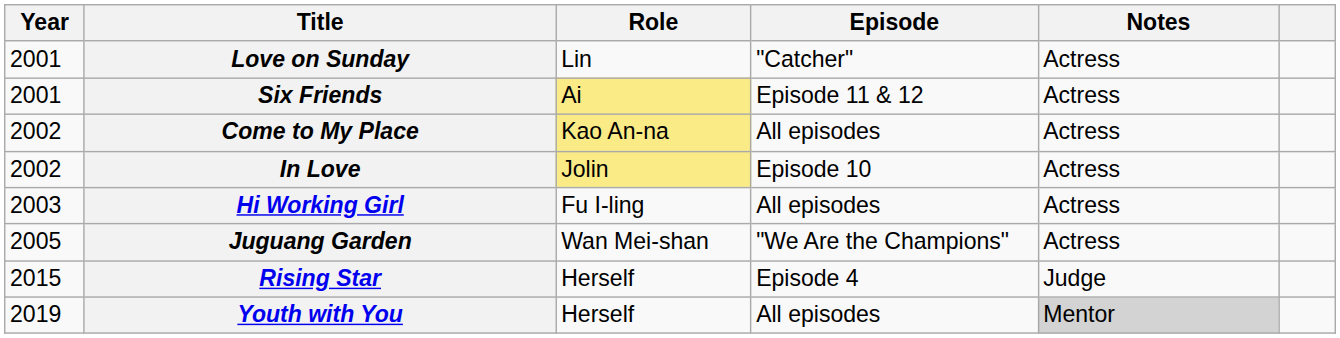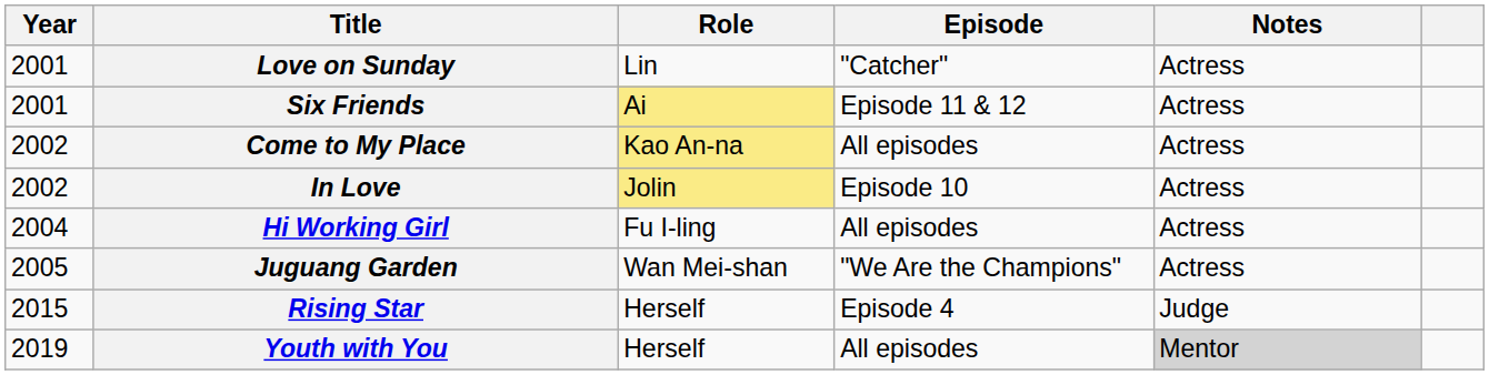 <table class="wikitable sortable plainrowheaders">
 <tr>
 <th scope="col" style="width:3em">Year</th>
 <th scope="col" style="width:20em">Title</th>
 <th scope="col" style="width:8em">Role</th>
 <th scope="col" style="width:12em">Episode</th>
 <th scope="col" style="width:10em">Notes</th>
 <th scope="col" style="width:2em" class="unsortable"></th>
 </tr>
 <tr>
 <td>2001</td>
 <th scope="row"><em>Love on Sunday</em></th>
 <td>Lin</td>
 <td>"Catcher"</td>
 <td>Actress</td>
 <td style="text-align: center;"></td>
 </tr>
 <tr>
 <td>2001</td>
 <th scope="row"><em>Six Friends</em></th>
 <td style="background:#FAEB86;">Ai </td>
 <td>Episode 11 & 12</td>
 <td>Actress</td>
 <td style="text-align: center;"></td>
 </tr>
 <tr>
 <td>2002</td>
 <th scope="row"><em>Come to My Place</em></th>
 <td style="background:#FAEB86;">Kao An-na </td>
 <td>All episodes</td>
 <td>Actress</td>
 <td style="text-align: center;"></td>
 </tr>
 <tr>
 <td>2002</td>
 <th scope="row"><em>In Love</em></th>
 <td style="background:#FAEB86;">Jolin </td>
 <td>Episode 10</td>
 <td>Actress</td>
 <td style="text-align: center;"></td>
 </tr>
 <tr>
-<td>2003</td>
+<td>2004</td>
 <th scope="row"><em><a href='#'>Hi Working Girl</a></em></th>
 <td>Fu I-ling</td>
 <td>All episodes</td>
 <td>Actress</td>
 <td style="text-align: center;"></td>
 </tr>
 <tr>
 <td>2005</td>
 <th scope="row"><em>Juguang Garden</em></th>
 <td>Wan Mei-shan</td>
 <td>"We Are the Champions"</td>
 <td>Actress</td>
 <td style="text-align: center;"></td>
 </tr>
 <tr>
 <td>2015</td>
 <th scope="row"><em><a href='#'>Rising Star</a></em></th>
 <td>Herself</td>
 <td>Episode 4</td>
 <td>Judge</td>
 <td style="text-align: center;"></td>
 </tr>
 <tr>
 <td>2019</td>
 <th scope="row"><em><a href='#'>Youth with You</a></em></th>
 <td>Herself</td>
 <td>All episodes</td>
 <td style="background: lightgrey;">Mentor</td>
 <td style="text-align: center;"></td>
 </tr>
 </table>
